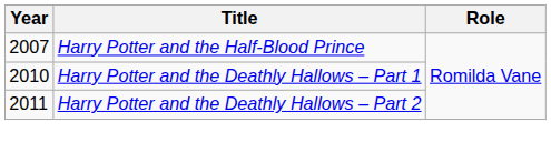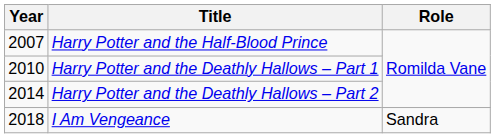 <table class="wikitable sortable">
 <tr>
 <th>Year</th>
 <th>Title</th>
 <th>Role</th>
 </tr>
 <tr>
 <td>2007</td>
 <td><em><a href='#'>Harry Potter and the Half-Blood Prince</a></em></td>
 <td rowspan="3"><a href='#'>Romilda Vane</a></td>
 </tr>
 <tr>
 <td>2010</td>
 <td><em><a href='#'>Harry Potter and the Deathly Hallows – Part 1</a></em></td>
 </tr>
 <tr>
-<td>2011</td>
+<td>2014</td>
 <td><em><a href='#'>Harry Potter and the Deathly Hallows – Part 2</a></em></td>
 </tr>
+<tr>
+<td>2018</td>
+<td><em><a href='#'>I Am Vengeance</a></em></td>
+<td>Sandra</td>
+</tr>
 </table>
